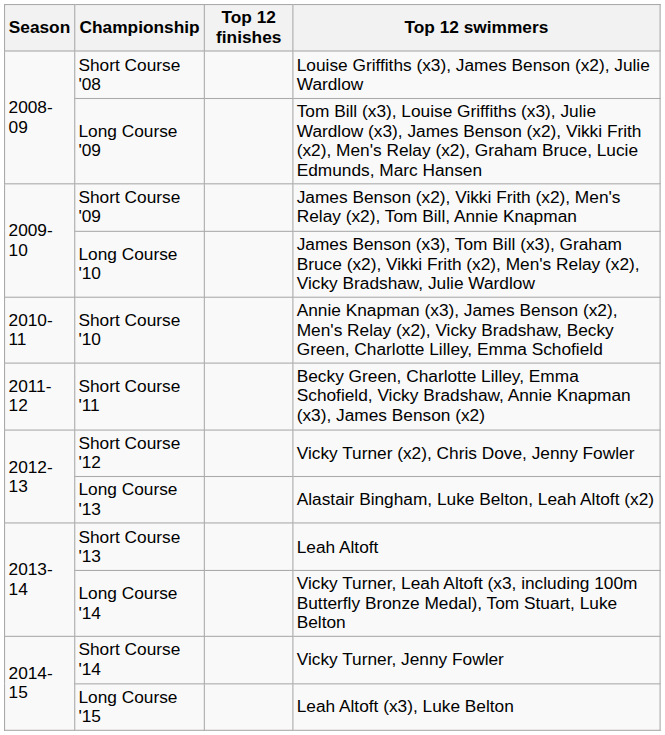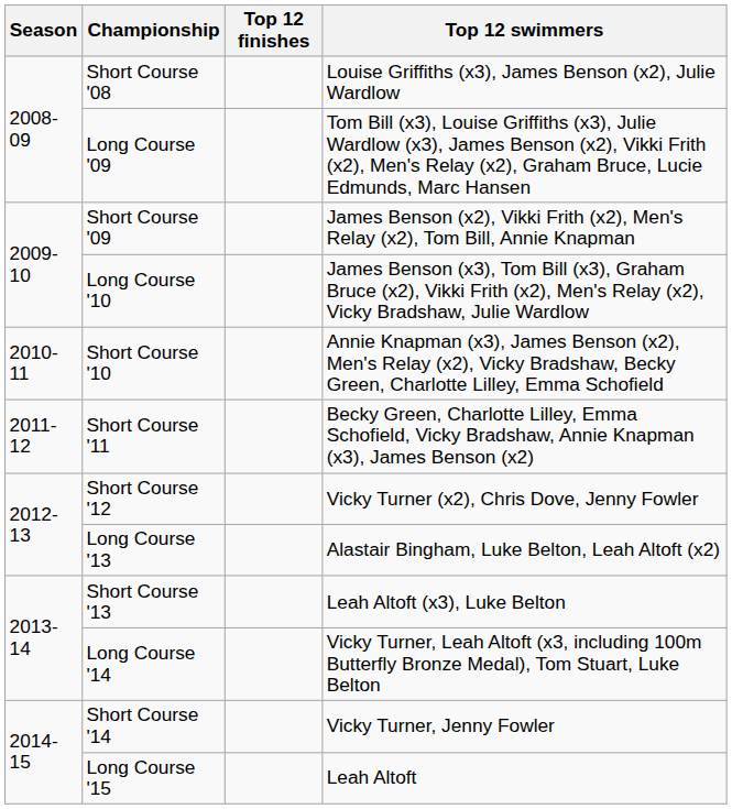 <table class="wikitable">
 <tr>
 <th>Season</th>
 <th>Championship</th>
 <th>Top 12 finishes</th>
 <th>Top 12 swimmers</th>
 </tr>
 <tr>
 <td rowspan="2">2008-09</td>
 <td>Short Course '08</td>
 <td></td>
 <td>Louise Griffiths (x3), James Benson (x2), Julie Wardlow</td>
 </tr>
 <tr>
 <td>Long Course '09</td>
 <td></td>
 <td>Tom Bill (x3), Louise Griffiths (x3), Julie Wardlow (x3), James Benson (x2), Vikki Frith (x2), Men's Relay (x2), Graham Bruce, Lucie Edmunds, Marc Hansen</td>
 </tr>
 <tr>
 <td rowspan="2">2009-10</td>
 <td>Short Course '09</td>
 <td></td>
 <td>James Benson (x2), Vikki Frith (x2), Men's Relay (x2), Tom Bill, Annie Knapman</td>
 </tr>
 <tr>
 <td>Long Course '10</td>
 <td></td>
 <td>James Benson (x3), Tom Bill (x3), Graham Bruce (x2), Vikki Frith (x2), Men's Relay (x2), Vicky Bradshaw, Julie Wardlow</td>
 </tr>
 <tr>
 <td>2010-11</td>
 <td>Short Course '10</td>
 <td></td>
 <td>Annie Knapman (x3), James Benson (x2), Men's Relay (x2), Vicky Bradshaw, Becky Green, Charlotte Lilley, Emma Schofield</td>
 </tr>
 <tr>
 <td>2011-12</td>
 <td>Short Course '11</td>
 <td></td>
 <td>Becky Green, Charlotte Lilley, Emma Schofield, Vicky Bradshaw, Annie Knapman (x3), James Benson (x2)</td>
 </tr>
 <tr>
 <td rowspan="2">2012-13</td>
 <td>Short Course '12</td>
 <td></td>
 <td>Vicky Turner (x2), Chris Dove, Jenny Fowler</td>
 </tr>
 <tr>
 <td>Long Course '13</td>
 <td></td>
 <td>Alastair Bingham, Luke Belton, Leah Altoft (x2)</td>
 </tr>
 <tr>
 <td rowspan="2">2013-14</td>
 <td>Short Course '13</td>
 <td></td>
-<td>Leah Altoft</td>
+<td>Leah Altoft (x3), Luke Belton</td>
 </tr>
 <tr>
 <td>Long Course '14</td>
 <td></td>
 <td>Vicky Turner, Leah Altoft (x3, including 100m Butterfly Bronze Medal), Tom Stuart, Luke Belton</td>
 </tr>
 <tr>
 <td rowspan="2">2014-15</td>
 <td>Short Course '14</td>
 <td></td>
 <td>Vicky Turner, Jenny Fowler</td>
 </tr>
 <tr>
 <td>Long Course '15</td>
 <td></td>
-<td>Leah Altoft (x3), Luke Belton</td>
+<td>Leah Altoft</td>
 </tr>
 </table>
